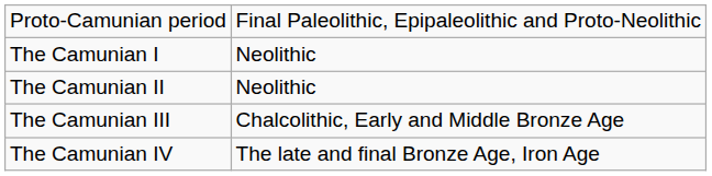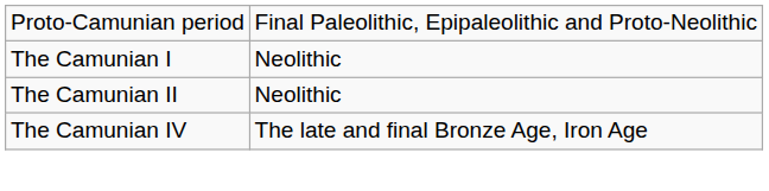 <table class="wikitable">
 <tr>
 <td>Proto-Camunian period</td>
 <td>Final Paleolithic, Epipaleolithic and  Proto-Neolithic</td>
 </tr>
 <tr>
 <td>The Camunian I</td>
 <td>Neolithic</td>
 </tr>
 <tr>
 <td>The Camunian II</td>
 <td>Neolithic</td>
 </tr>
 <tr>
-<td>The Camunian III</td>
-<td>Chalcolithic, Early and Middle Bronze Age</td>
-</tr>
-<tr>
 <td>The Camunian IV</td>
 <td>The late and final Bronze Age, Iron Age</td>
 </tr>
 </table>
